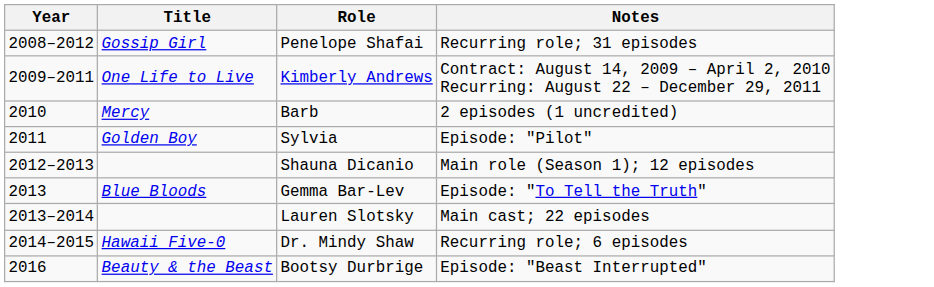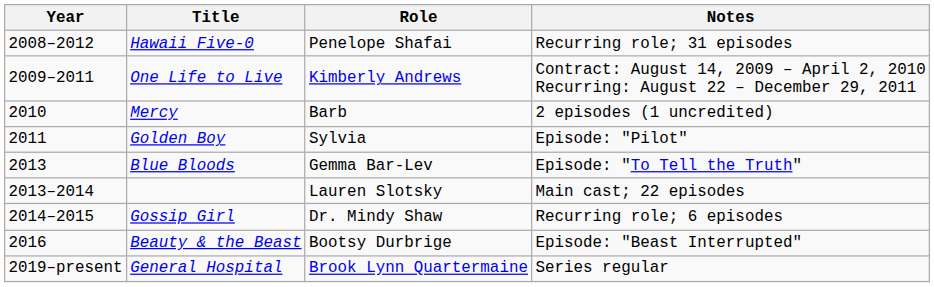 <table class="wikitable sortable">
 <tr>
 <th>Year</th>
 <th>Title</th>
 <th>Role</th>
 <th class="unsortable">Notes</th>
 </tr>
 <tr>
 <td>2008–2012</td>
-<td><em><a href='#'>Gossip Girl</a></em></td>
+<td><em><a href='#'>Hawaii Five-0</a></em></td>
 <td>Penelope Shafai</td>
 <td>Recurring role; 31 episodes</td>
 </tr>
 <tr>
 <td>2009–2011</td>
 <td><em><a href='#'>One Life to Live</a></em></td>
 <td><a href='#'>Kimberly Andrews</a></td>
 <td>Contract: August 14, 2009 – April 2, 2010<br>Recurring: August 22 – December 29, 2011</td>
 </tr>
 <tr>
 <td>2010</td>
 <td><em><a href='#'>Mercy</a></em></td>
 <td>Barb</td>
 <td>2 episodes (1 uncredited)</td>
 </tr>
 <tr>
 <td>2011</td>
 <td><em><a href='#'>Golden Boy</a></em></td>
 <td>Sylvia</td>
 <td>Episode: "Pilot"</td>
 </tr>
 <tr>
-<td>2012–2013</td>
-<td><em></em></td>
-<td>Shauna Dicanio</td>
-<td>Main role (Season 1); 12 episodes</td>
-</tr>
-<tr>
 <td>2013</td>
 <td><em><a href='#'>Blue Bloods</a></em></td>
 <td>Gemma Bar-Lev</td>
 <td>Episode: "<a href='#'>To Tell the Truth</a>"</td>
 </tr>
 <tr>
 <td>2013–2014</td>
 <td><em></em></td>
 <td>Lauren Slotsky</td>
 <td>Main cast; 22 episodes</td>
 </tr>
 <tr>
 <td>2014–2015</td>
-<td><em><a href='#'>Hawaii Five-0</a></em></td>
+<td><em><a href='#'>Gossip Girl</a></em></td>
 <td>Dr. Mindy Shaw</td>
 <td>Recurring role; 6 episodes</td>
 </tr>
 <tr>
 <td>2016</td>
 <td><em><a href='#'>Beauty & the Beast</a></em></td>
 <td>Bootsy Durbrige</td>
 <td>Episode: "Beast Interrupted"</td>
 </tr>
+<tr>
+<td>2019–present</td>
+<td><em><a href='#'>General Hospital</a></em></td>
+<td><a href='#'>Brook Lynn Quartermaine</a></td>
+<td>Series regular</td>
+</tr>
 </table>
